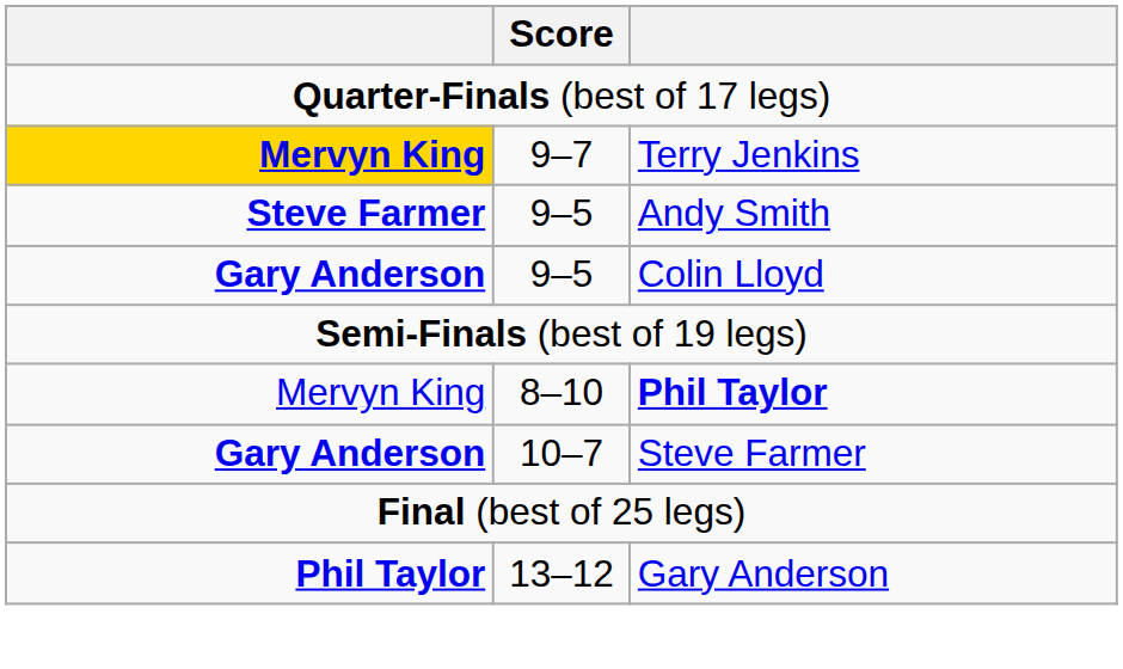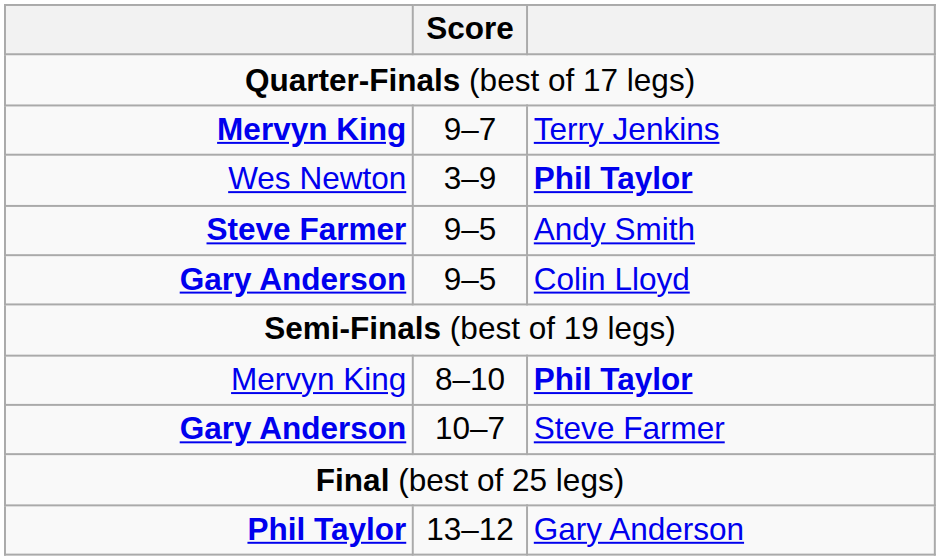 <table class=wikitable style="text-align:center">
 <tr>
 <th width=200></th>
 <th width=50>Score</th>
 <th width=200></th>
 </tr>
 <tr align=center>
 <td colspan="3"><strong>Quarter-Finals</strong> (best of 17 legs)</td>
 </tr>
 <tr align=left>
-<td align=right style="background: gold;"><strong><a href='#'>Mervyn King</a></strong> </td>
+<td align=right><strong><a href='#'>Mervyn King</a></strong> </td>
 <td align=center>9–7</td>
 <td> <a href='#'>Terry Jenkins</a></td>
+</tr>
+<tr align=left>
+<td align=right><a href='#'>Wes Newton</a> </td>
+<td align=center>3–9</td>
+<td> <strong><a href='#'>Phil Taylor</a></strong></td>
 </tr>
 <tr align=left>
 <td align=right><strong><a href='#'>Steve Farmer</a></strong> </td>
 <td align=center>9–5</td>
 <td> <a href='#'>Andy Smith</a></td>
 </tr>
 <tr align=left>
 <td align=right><strong><a href='#'>Gary Anderson</a></strong> </td>
 <td align=center>9–5</td>
 <td> <a href='#'>Colin Lloyd</a></td>
 </tr>
 <tr align=center>
 <td colspan="3"><strong>Semi-Finals</strong> (best of 19 legs)</td>
 </tr>
 <tr align=left>
 <td align=right><a href='#'>Mervyn King</a> </td>
 <td align=center>8–10</td>
 <td> <strong><a href='#'>Phil Taylor</a></strong></td>
 </tr>
 <tr align=left>
 <td align=right><strong><a href='#'>Gary Anderson</a></strong> </td>
 <td align=center>10–7</td>
 <td> <a href='#'>Steve Farmer</a></td>
 </tr>
 <tr align=center>
 <td colspan="3"><strong>Final</strong> (best of 25 legs)</td>
 </tr>
 <tr align=left>
 <td align=right><strong><a href='#'>Phil Taylor</a></strong> </td>
 <td align=center>13–12</td>
 <td> <a href='#'>Gary Anderson</a></td>
 </tr>
 </table>
